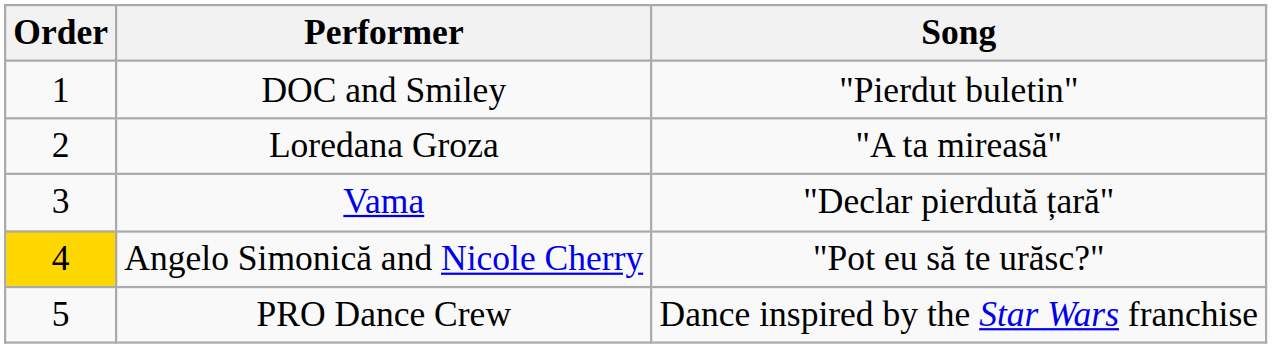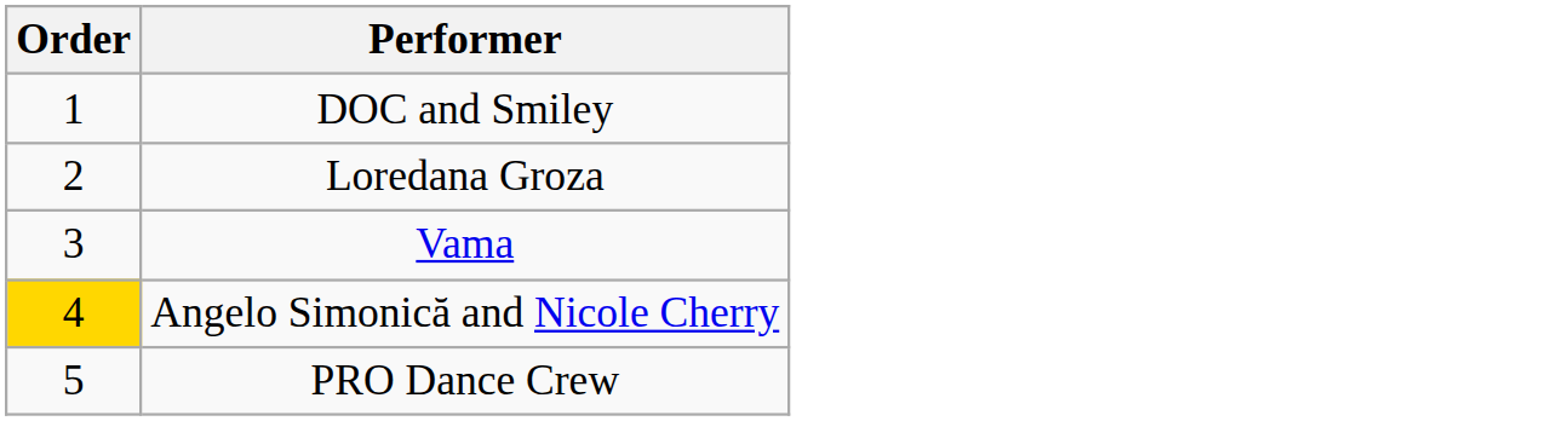 <table class="wikitable" style="text-align:center">
 <tr>
 <th>Order</th>
 <th>Performer</th>
-<th>Song</th>
 </tr>
 <tr>
 <td>1</td>
 <td>DOC and Smiley</td>
-<td>"Pierdut buletin"</td>
 </tr>
 <tr>
 <td>2</td>
 <td>Loredana Groza</td>
-<td>"A ta mireasă"</td>
 </tr>
 <tr>
 <td>3</td>
 <td><a href='#'>Vama</a></td>
-<td>"Declar pierdută țară"</td>
 </tr>
 <tr>
 <td style="background: gold;">4</td>
 <td>Angelo Simonică and <a href='#'>Nicole Cherry</a></td>
-<td>"Pot eu să te urăsc?"</td>
 </tr>
 <tr>
 <td>5</td>
 <td>PRO Dance Crew</td>
-<td>Dance inspired by the <em><a href='#'>Star Wars</a></em> franchise</td>
 </tr>
 </table>
